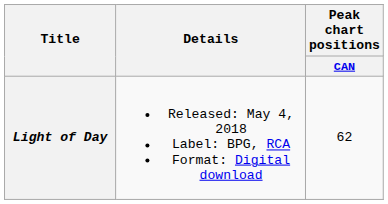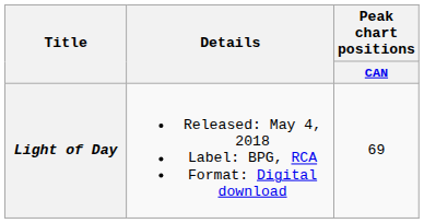 <table class="wikitable plainrowheaders" style="text-align:center;">
 <tr>
 <th scope="col" rowspan=2 style="width:8em;">Title</th>
 <th scope="col" rowspan=2 style="width:14em;">Details</th>
 <th scope="col">Peak chart positions</th>
 </tr>
 <tr>
 <th scope="col" style="width:3em;font-size:90%;"><a href='#'>CAN</a><br></th>
 </tr>
 <tr>
 <th scope="row"><em>Light of Day</em></th>
 <td><br><ul><li>Released: May 4, 2018</li><li>Label: BPG, <a href='#'>RCA</a></li><li>Format: <a href='#'>Digital download</a></li></ul></td>
-<td>62</td>
+<td>69</td>
 </tr>
 </table>
